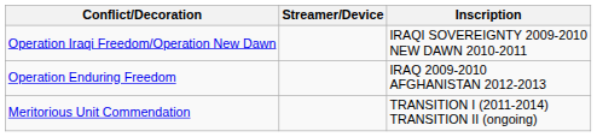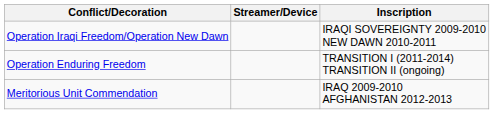 <table class="wikitable">
 <tr style="background:#efefef;">
 <th>Conflict/Decoration</th>
 <th>Streamer/Device</th>
 <th>Inscription</th>
 </tr>
 <tr>
 <td><a href='#'>Operation Iraqi Freedom/Operation New Dawn</a></td>
 <td><br></td>
 <td>IRAQI SOVEREIGNTY 2009-2010<br>NEW DAWN 2010-2011</td>
 </tr>
 <tr>
 <td><a href='#'>Operation Enduring Freedom</a></td>
 <td><br></td>
-<td>IRAQ 2009-2010<br>AFGHANISTAN 2012-2013</td>
+<td>TRANSITION I (2011-2014)<br>TRANSITION II (ongoing)</td>
 </tr>
 <tr>
 <td><a href='#'>Meritorious Unit Commendation</a></td>
 <td><br></td>
-<td>TRANSITION I (2011-2014)<br>TRANSITION II (ongoing)</td>
+<td>IRAQ 2009-2010<br>AFGHANISTAN 2012-2013</td>
 </tr>
 </table>
